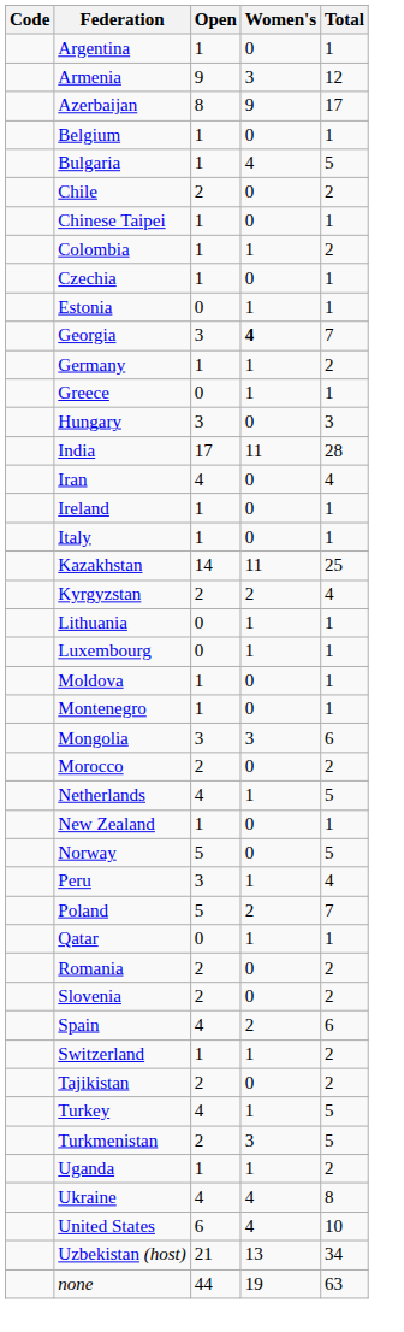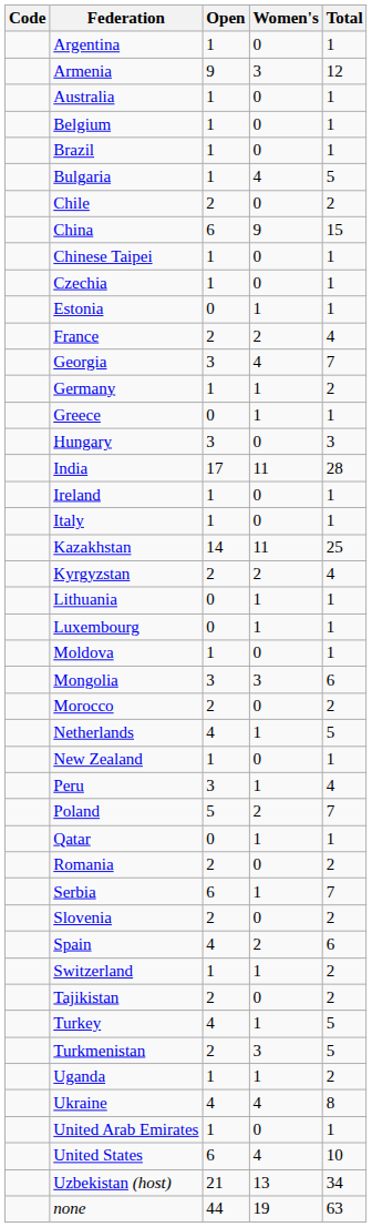 <table class="wikitable sortable">
 <tr>
 <th>Code</th>
 <th>Federation</th>
 <th>Open</th>
 <th>Women's</th>
 <th>Total</th>
 </tr>
 <tr>
 <td></td>
 <td> <a href='#'>Argentina</a></td>
 <td>1</td>
 <td>0</td>
 <td>1</td>
 </tr>
 <tr>
 <td></td>
 <td> <a href='#'>Armenia</a></td>
 <td>9</td>
 <td>3</td>
 <td>12</td>
 </tr>
 <tr>
 <td></td>
-<td> <a href='#'>Azerbaijan</a></td>
-<td>8</td>
-<td>9</td>
-<td>17</td>
+<td> <a href='#'>Australia</a></td>
+<td>1</td>
+<td>0</td>
+<td>1</td>
 </tr>
 <tr>
 <td></td>
 <td> <a href='#'>Belgium</a></td>
+<td>1</td>
+<td>0</td>
+<td>1</td>
+</tr>
+<tr>
+<td></td>
+<td> <a href='#'>Brazil</a></td>
 <td>1</td>
 <td>0</td>
 <td>1</td>
 </tr>
 <tr>
 <td></td>
 <td> <a href='#'>Bulgaria</a></td>
 <td>1</td>
 <td>4</td>
 <td>5</td>
 </tr>
 <tr>
 <td></td>
 <td> <a href='#'>Chile</a></td>
 <td>2</td>
 <td>0</td>
 <td>2</td>
 </tr>
 <tr>
 <td></td>
+<td> <a href='#'>China</a></td>
+<td>6</td>
+<td>9</td>
+<td>15</td>
+</tr>
+<tr>
+<td></td>
 <td> <a href='#'>Chinese Taipei</a></td>
 <td>1</td>
 <td>0</td>
 <td>1</td>
-</tr>
-<tr>
-<td></td>
-<td> <a href='#'>Colombia</a></td>
-<td>1</td>
-<td>1</td>
-<td>2</td>
 </tr>
 <tr>
 <td></td>
 <td> <a href='#'>Czechia</a></td>
 <td>1</td>
 <td>0</td>
 <td>1</td>
 </tr>
 <tr>
 <td></td>
 <td> <a href='#'>Estonia</a></td>
 <td>0</td>
 <td>1</td>
 <td>1</td>
 </tr>
 <tr>
 <td></td>
+<td> <a href='#'>France</a></td>
+<td>2</td>
+<td>2</td>
+<td>4</td>
+</tr>
+<tr>
+<td></td>
 <td> <a href='#'>Georgia</a></td>
 <td>3</td>
-<td><strong>4</strong></td>
+<td>4</td>
 <td>7</td>
 </tr>
 <tr>
 <td></td>
 <td> <a href='#'>Germany</a></td>
 <td>1</td>
 <td>1</td>
 <td>2</td>
 </tr>
 <tr>
 <td></td>
 <td> <a href='#'>Greece</a></td>
 <td>0</td>
 <td>1</td>
 <td>1</td>
 </tr>
 <tr>
 <td></td>
 <td> <a href='#'>Hungary</a></td>
 <td>3</td>
 <td>0</td>
 <td>3</td>
 </tr>
 <tr>
 <td></td>
 <td> <a href='#'>India</a></td>
 <td>17</td>
 <td>11</td>
 <td>28</td>
-</tr>
-<tr>
-<td></td>
-<td> <a href='#'>Iran</a></td>
-<td>4</td>
-<td>0</td>
-<td>4</td>
 </tr>
 <tr>
 <td></td>
 <td> <a href='#'>Ireland</a></td>
 <td>1</td>
 <td>0</td>
 <td>1</td>
 </tr>
 <tr>
 <td></td>
 <td> <a href='#'>Italy</a></td>
 <td>1</td>
 <td>0</td>
 <td>1</td>
 </tr>
 <tr>
 <td></td>
 <td> <a href='#'>Kazakhstan</a></td>
 <td>14</td>
 <td>11</td>
 <td>25</td>
 </tr>
 <tr>
 <td></td>
 <td> <a href='#'>Kyrgyzstan</a></td>
 <td>2</td>
 <td>2</td>
 <td>4</td>
 </tr>
 <tr>
 <td></td>
 <td> <a href='#'>Lithuania</a></td>
 <td>0</td>
 <td>1</td>
 <td>1</td>
 </tr>
 <tr>
 <td></td>
 <td> <a href='#'>Luxembourg</a></td>
 <td>0</td>
 <td>1</td>
 <td>1</td>
 </tr>
 <tr>
 <td></td>
 <td> <a href='#'>Moldova</a></td>
 <td>1</td>
 <td>0</td>
 <td>1</td>
 </tr>
 <tr>
 <td></td>
-<td> <a href='#'>Montenegro</a></td>
-<td>1</td>
-<td>0</td>
-<td>1</td>
-</tr>
-<tr>
-<td></td>
 <td> <a href='#'>Mongolia</a></td>
 <td>3</td>
 <td>3</td>
 <td>6</td>
 </tr>
 <tr>
 <td></td>
 <td> <a href='#'>Morocco</a></td>
 <td>2</td>
 <td>0</td>
 <td>2</td>
 </tr>
 <tr>
 <td></td>
 <td> <a href='#'>Netherlands</a></td>
 <td>4</td>
 <td>1</td>
 <td>5</td>
 </tr>
 <tr>
 <td></td>
 <td> <a href='#'>New Zealand</a></td>
 <td>1</td>
 <td>0</td>
 <td>1</td>
 </tr>
 <tr>
 <td></td>
-<td> <a href='#'>Norway</a></td>
-<td>5</td>
-<td>0</td>
-<td>5</td>
-</tr>
-<tr>
-<td></td>
 <td> <a href='#'>Peru</a></td>
 <td>3</td>
 <td>1</td>
 <td>4</td>
 </tr>
 <tr>
 <td></td>
 <td> <a href='#'>Poland</a></td>
 <td>5</td>
 <td>2</td>
 <td>7</td>
 </tr>
 <tr>
 <td></td>
 <td> <a href='#'>Qatar</a></td>
 <td>0</td>
 <td>1</td>
 <td>1</td>
 </tr>
 <tr>
 <td></td>
 <td> <a href='#'>Romania</a></td>
 <td>2</td>
 <td>0</td>
 <td>2</td>
+</tr>
+<tr>
+<td></td>
+<td> <a href='#'>Serbia</a></td>
+<td>6</td>
+<td>1</td>
+<td>7</td>
 </tr>
 <tr>
 <td></td>
 <td> <a href='#'>Slovenia</a></td>
 <td>2</td>
 <td>0</td>
 <td>2</td>
 </tr>
 <tr>
 <td></td>
 <td> <a href='#'>Spain</a></td>
 <td>4</td>
 <td>2</td>
 <td>6</td>
 </tr>
 <tr>
 <td></td>
 <td> <a href='#'>Switzerland</a></td>
 <td>1</td>
 <td>1</td>
 <td>2</td>
 </tr>
 <tr>
 <td></td>
 <td> <a href='#'>Tajikistan</a></td>
 <td>2</td>
 <td>0</td>
 <td>2</td>
 </tr>
 <tr>
 <td></td>
 <td> <a href='#'>Turkey</a></td>
 <td>4</td>
 <td>1</td>
 <td>5</td>
 </tr>
 <tr>
 <td></td>
 <td> <a href='#'>Turkmenistan</a></td>
 <td>2</td>
 <td>3</td>
 <td>5</td>
 </tr>
 <tr>
 <td></td>
 <td> <a href='#'>Uganda</a></td>
 <td>1</td>
 <td>1</td>
 <td>2</td>
 </tr>
 <tr>
 <td></td>
 <td> <a href='#'>Ukraine</a></td>
 <td>4</td>
 <td>4</td>
 <td>8</td>
 </tr>
 <tr>
 <td></td>
+<td> <a href='#'>United Arab Emirates</a></td>
+<td>1</td>
+<td>0</td>
+<td>1</td>
+</tr>
+<tr>
+<td></td>
 <td> <a href='#'>United States</a></td>
 <td>6</td>
 <td>4</td>
 <td>10</td>
 </tr>
 <tr>
 <td></td>
 <td> <a href='#'>Uzbekistan</a> <em>(host)</em></td>
 <td>21</td>
 <td>13</td>
 <td>34</td>
 </tr>
 <tr>
 <td></td>
 <td style="font-style:italic;"> none</td>
 <td>44</td>
 <td>19</td>
 <td>63</td>
 </tr>
 </table>
